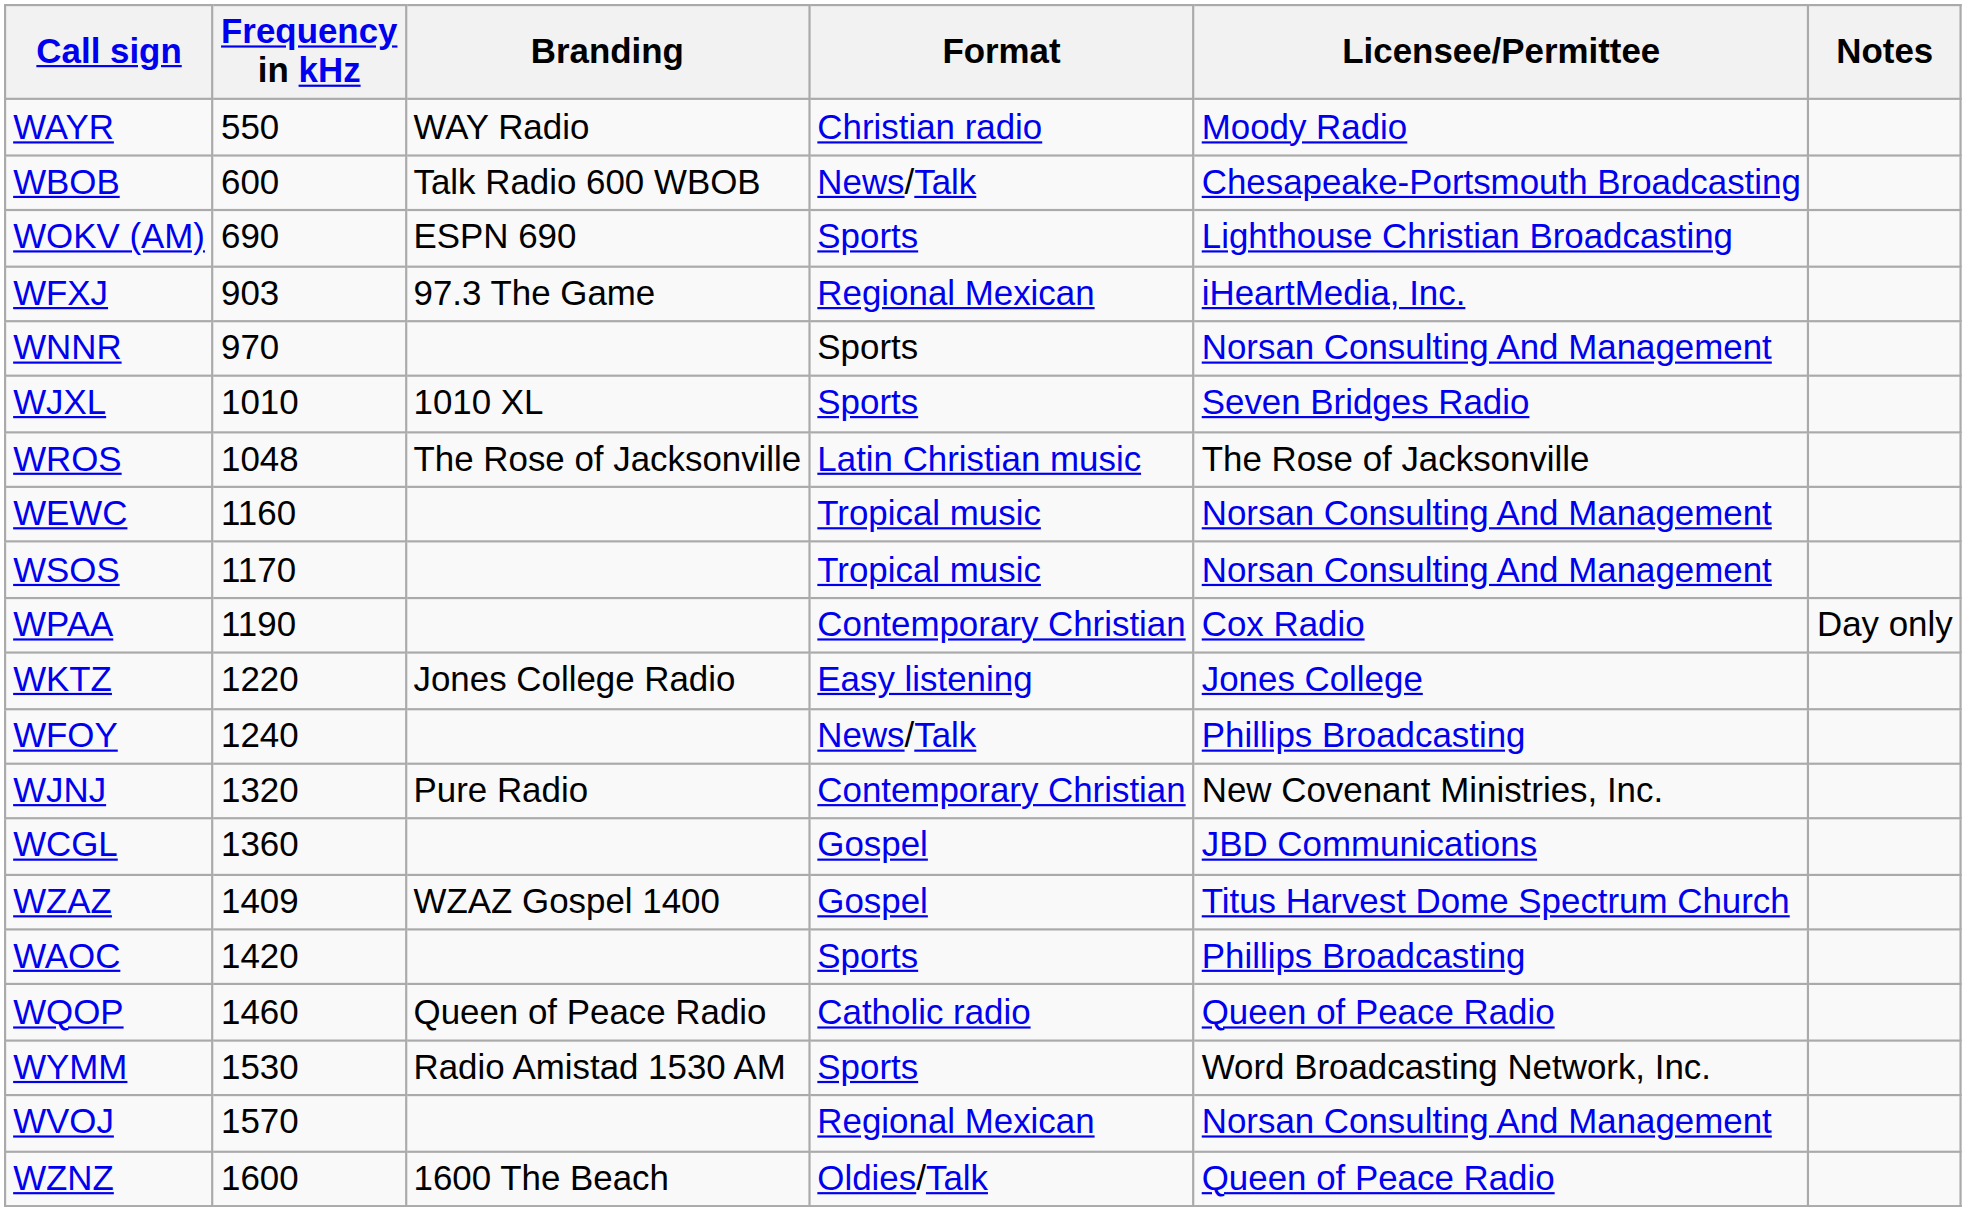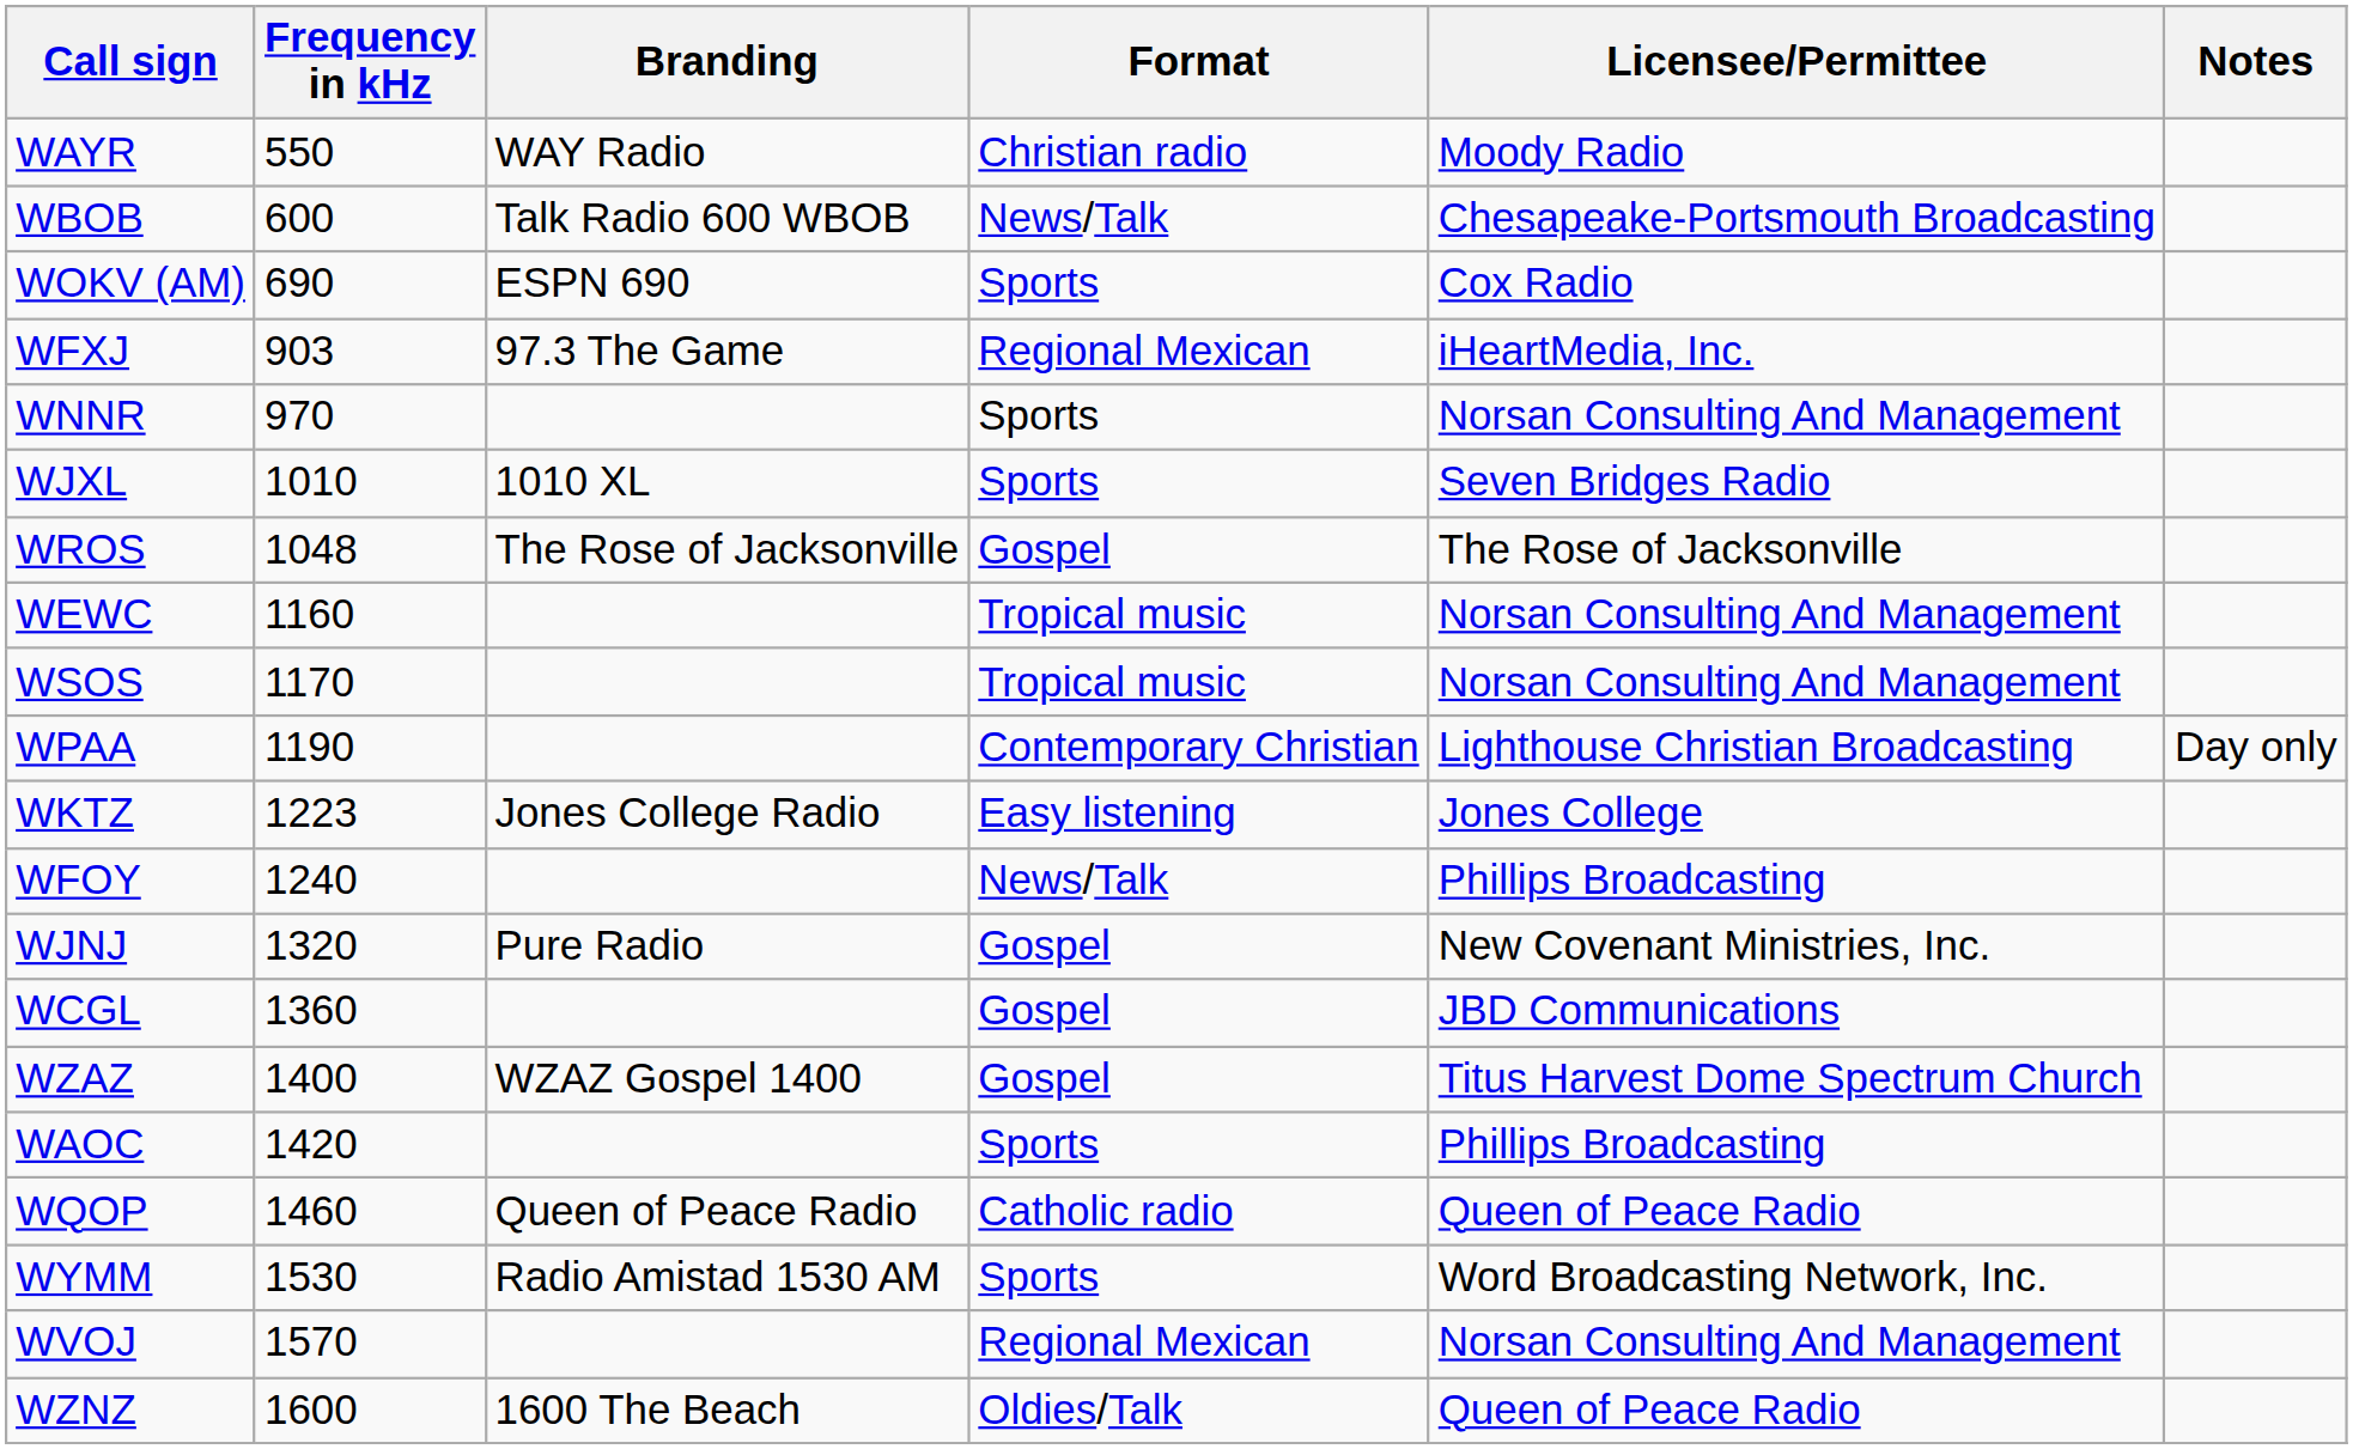 <table class="wikitable sortable">
 <tr>
 <th><a href='#'>Call sign</a></th>
 <th><a href='#'>Frequency</a><br>in <a href='#'>kHz</a></th>
 <th>Branding</th>
 <th>Format</th>
 <th>Licensee/Permittee</th>
 <th>Notes</th>
 </tr>
 <tr>
 <td><a href='#'>WAYR</a></td>
 <td>550</td>
 <td>WAY Radio</td>
 <td><a href='#'>Christian radio</a></td>
 <td><a href='#'>Moody Radio</a></td>
 <td></td>
 </tr>
 <tr>
 <td><a href='#'>WBOB</a></td>
 <td>600</td>
 <td>Talk Radio 600 WBOB</td>
 <td><a href='#'>News</a>/<a href='#'>Talk</a></td>
 <td><a href='#'>Chesapeake-Portsmouth Broadcasting</a></td>
 <td></td>
 </tr>
 <tr>
 <td><a href='#'>WOKV (AM)</a></td>
 <td>690</td>
 <td>ESPN 690</td>
 <td><a href='#'>Sports</a></td>
-<td><a href='#'>Lighthouse Christian Broadcasting</a></td>
+<td><a href='#'>Cox Radio</a></td>
 <td></td>
 </tr>
 <tr>
 <td><a href='#'>WFXJ</a></td>
 <td>903</td>
 <td>97.3 The Game</td>
 <td><a href='#'>Regional Mexican</a></td>
 <td><a href='#'>iHeartMedia, Inc.</a></td>
 <td></td>
 </tr>
 <tr>
 <td><a href='#'>WNNR</a></td>
 <td>970</td>
 <td></td>
 <td>Sports</td>
 <td><a href='#'>Norsan Consulting And Management</a></td>
 <td></td>
 </tr>
 <tr>
 <td><a href='#'>WJXL</a></td>
 <td>1010</td>
 <td>1010 XL</td>
 <td><a href='#'>Sports</a></td>
 <td><a href='#'>Seven Bridges Radio</a></td>
 <td></td>
 </tr>
 <tr>
 <td><a href='#'>WROS</a></td>
 <td>1048</td>
 <td>The Rose of Jacksonville</td>
-<td><a href='#'>Latin Christian music</a></td>
+<td><a href='#'>Gospel</a></td>
 <td>The Rose of Jacksonville</td>
 <td></td>
 </tr>
 <tr>
 <td><a href='#'>WEWC</a></td>
 <td>1160</td>
 <td></td>
 <td><a href='#'>Tropical music</a></td>
 <td><a href='#'>Norsan Consulting And Management</a></td>
 <td></td>
 </tr>
 <tr>
 <td><a href='#'>WSOS</a></td>
 <td>1170</td>
 <td></td>
 <td><a href='#'>Tropical music</a></td>
 <td><a href='#'>Norsan Consulting And Management</a></td>
 <td></td>
 </tr>
 <tr>
 <td><a href='#'>WPAA</a></td>
 <td>1190</td>
 <td></td>
 <td><a href='#'>Contemporary Christian</a></td>
-<td><a href='#'>Cox Radio</a></td>
+<td><a href='#'>Lighthouse Christian Broadcasting</a></td>
 <td>Day only</td>
 </tr>
 <tr>
 <td><a href='#'>WKTZ</a></td>
-<td>1220</td>
+<td>1223</td>
 <td>Jones College Radio</td>
 <td><a href='#'>Easy listening</a></td>
 <td><a href='#'>Jones College</a></td>
 <td></td>
 </tr>
 <tr>
 <td><a href='#'>WFOY</a></td>
 <td>1240</td>
 <td></td>
 <td><a href='#'>News</a>/<a href='#'>Talk</a></td>
 <td><a href='#'>Phillips Broadcasting</a></td>
 <td></td>
 </tr>
 <tr>
 <td><a href='#'>WJNJ</a></td>
 <td>1320</td>
 <td>Pure Radio</td>
-<td><a href='#'>Contemporary Christian</a></td>
+<td><a href='#'>Gospel</a></td>
 <td>New Covenant Ministries, Inc.</td>
 <td></td>
 </tr>
 <tr>
 <td><a href='#'>WCGL</a></td>
 <td>1360</td>
 <td></td>
 <td><a href='#'>Gospel</a></td>
 <td><a href='#'>JBD Communications</a></td>
 <td></td>
 </tr>
 <tr>
 <td><a href='#'>WZAZ</a></td>
-<td>1409</td>
+<td>1400</td>
 <td>WZAZ Gospel 1400</td>
 <td><a href='#'>Gospel</a></td>
 <td><a href='#'>Titus Harvest Dome Spectrum Church</a></td>
 <td></td>
 </tr>
 <tr>
 <td><a href='#'>WAOC</a></td>
 <td>1420</td>
 <td></td>
 <td><a href='#'>Sports</a></td>
 <td><a href='#'>Phillips Broadcasting</a></td>
 <td></td>
 </tr>
 <tr>
 <td><a href='#'>WQOP</a></td>
 <td>1460</td>
 <td>Queen of Peace Radio</td>
 <td><a href='#'>Catholic radio</a></td>
 <td><a href='#'>Queen of Peace Radio</a></td>
 <td></td>
 </tr>
 <tr>
 <td><a href='#'>WYMM</a></td>
 <td>1530</td>
 <td>Radio Amistad 1530 AM</td>
 <td><a href='#'>Sports</a></td>
 <td>Word Broadcasting Network, Inc.</td>
 <td></td>
 </tr>
 <tr>
 <td><a href='#'>WVOJ</a></td>
 <td>1570</td>
 <td></td>
 <td><a href='#'>Regional Mexican</a></td>
 <td><a href='#'>Norsan Consulting And Management</a></td>
 <td></td>
 </tr>
 <tr>
 <td><a href='#'>WZNZ</a></td>
 <td>1600</td>
 <td>1600 The Beach</td>
 <td><a href='#'>Oldies</a>/<a href='#'>Talk</a></td>
 <td><a href='#'>Queen of Peace Radio</a></td>
 <td></td>
 </tr>
 <tr>
 </tr>
 </table>
